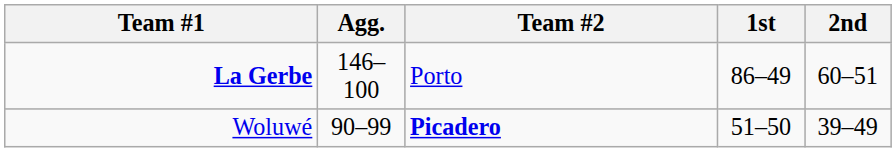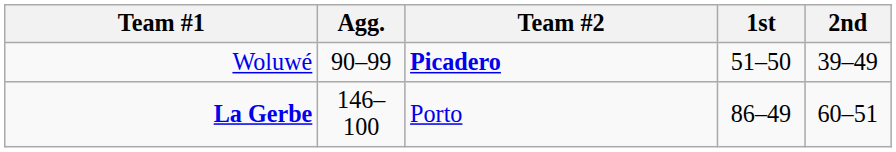 <table class=wikitable style="text-align:center">
 <tr>
 <th width=200>Team #1</th>
 <th width=50>Agg.</th>
 <th width=200>Team #2</th>
 <th width=50>1st</th>
 <th width=50>2nd</th>
 </tr>
 <tr>
+<td align=right><a href='#'>Woluwé</a> </td>
+<td>90–99</td>
+<td align=left> <strong><a href='#'>Picadero</a></strong></td>
+<td align=center>51–50</td>
+<td align=center>39–49</td>
+</tr>
+<tr>
 <td align=right><strong><a href='#'>La Gerbe</a></strong> </td>
 <td>146–100</td>
 <td align=left> <a href='#'>Porto</a></td>
 <td align=center>86–49</td>
 <td align=center>60–51</td>
 </tr>
-<tr>
-<td align=right><a href='#'>Woluwé</a> </td>
-<td>90–99</td>
-<td align=left> <strong><a href='#'>Picadero</a></strong></td>
-<td align=center>51–50</td>
-<td align=center>39–49</td>
-</tr>
 </table>
